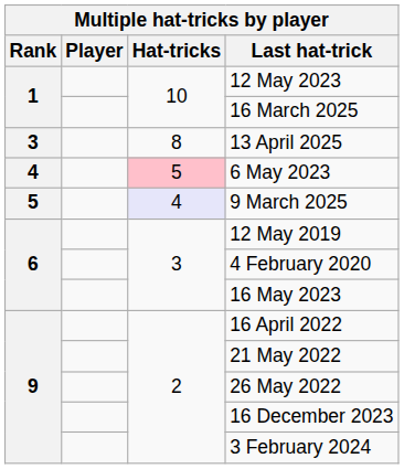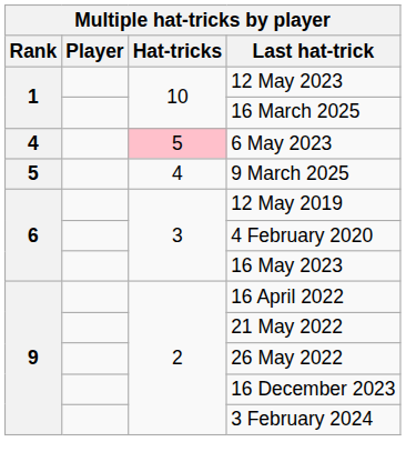 <table class="wikitable sortable">
 <tr>
 <th colspan=4>Multiple hat-tricks by player</th>
 </tr>
 <tr>
 <th scope="col">Rank</th>
 <th scope="col">Player</th>
 <th scope="col">Hat-tricks</th>
 <th scope="col">Last hat-trick</th>
 </tr>
 <tr>
 <th rowspan="2" scope="col" style="text-align:center">1</th>
 <td> </td>
 <td rowspan="2" style="text-align:center">10</td>
 <td>12 May 2023</td>
 </tr>
 <tr>
 <td> <strong></strong></td>
 <td>16 March 2025</td>
 </tr>
 <tr>
-<th scope="col" style="text-align:center">3</th>
-<td> <strong></strong></td>
-<td style="text-align:center">8</td>
-<td>13 April 2025</td>
-</tr>
-<tr>
 <th scope="col" style="text-align:center">4</th>
 <td> <strong></strong></td>
 <td style="background: pink; text-align:center">5</td>
 <td>6 May 2023</td>
 </tr>
 <tr>
 <th scope="col" style="text-align:center">5</th>
 <td> <strong></strong></td>
-<td style="background: lavender; text-align:center">4</td>
+<td style="text-align:center">4</td>
 <td>9 March 2025</td>
 </tr>
 <tr>
 <th scope="col" rowspan="3" style="text-align:center">6</th>
 <td> <strong></strong></td>
 <td rowspan="3" style="text-align:center">3</td>
 <td>12 May 2019</td>
 </tr>
 <tr>
 <td> <strong></strong></td>
 <td>4 February 2020</td>
 </tr>
 <tr>
 <td> <strong></strong></td>
 <td>16 May 2023</td>
 </tr>
 <tr>
 <th scope="col" rowspan="5" style="text-align:center">9</th>
 <td> </td>
 <td rowspan="5" style="text-align:center">2</td>
 <td>16 April 2022</td>
 </tr>
 <tr>
 <td> </td>
 <td>21 May 2022</td>
 </tr>
 <tr>
 <td> <strong></strong></td>
 <td>26 May 2022</td>
 </tr>
 <tr>
 <td> <strong></strong></td>
 <td>16 December 2023</td>
 </tr>
 <tr>
 <td> <strong></strong></td>
 <td>3 February 2024</td>
 </tr>
 </table>
